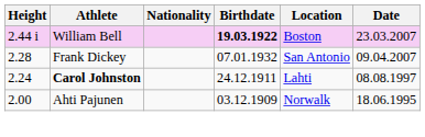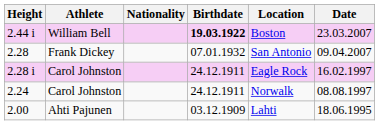 <table class="wikitable">
 <tr>
 <th>Height</th>
 <th>Athlete</th>
 <th>Nationality</th>
 <th>Birthdate</th>
 <th>Location</th>
 <th>Date</th>
 </tr>
 <tr bgcolor=#f6CEF5>
 <td>2.44 i</td>
 <td>William Bell</td>
 <td></td>
 <td><strong>19.03.1922</strong></td>
 <td><a href='#'>Boston</a></td>
 <td>23.03.2007</td>
 </tr>
 <tr>
 <td>2.28</td>
 <td>Frank Dickey</td>
 <td></td>
 <td>07.01.1932</td>
 <td><a href='#'>San Antonio</a></td>
 <td>09.04.2007</td>
 </tr>
+<tr bgcolor=#f6CEF5>
+<td>2.28 i</td>
+<td>Carol Johnston</td>
+<td></td>
+<td>24.12.1911</td>
+<td><a href='#'>Eagle Rock</a></td>
+<td>16.02.1997</td>
+</tr>
 <tr>
 <td>2.24</td>
-<td><strong>Carol Johnston</strong></td>
+<td>Carol Johnston</td>
 <td></td>
 <td>24.12.1911</td>
-<td><a href='#'>Lahti</a></td>
+<td><a href='#'>Norwalk</a></td>
 <td>08.08.1997</td>
 </tr>
 <tr>
 <td>2.00</td>
 <td>Ahti Pajunen</td>
 <td></td>
 <td>03.12.1909</td>
-<td><a href='#'>Norwalk</a></td>
+<td><a href='#'>Lahti</a></td>
 <td>18.06.1995</td>
 </tr>
 </table>
